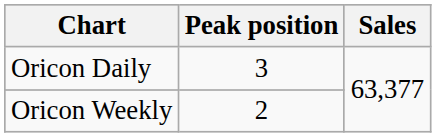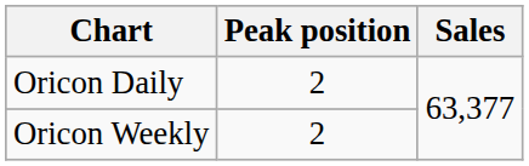 <table class="wikitable">
 <tr>
 <th>Chart</th>
 <th>Peak position</th>
 <th>Sales</th>
 </tr>
 <tr>
 <td>Oricon Daily</td>
-<td align="center">3</td>
+<td align="center">2</td>
 <td rowspan=2>63,377</td>
 </tr>
 <tr>
 <td>Oricon Weekly</td>
 <td align="center">2</td>
 </tr>
 </table>
